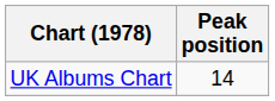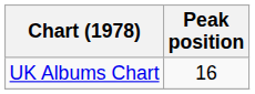 <table class="wikitable">
 <tr>
 <th>Chart (1978)</th>
 <th>Peak<br>position</th>
 </tr>
 <tr>
 <td align="left"><a href='#'>UK Albums Chart</a></td>
-<td align="center">14</td>
+<td align="center">16</td>
 </tr>
 <tr>
 </tr>
 </table>
